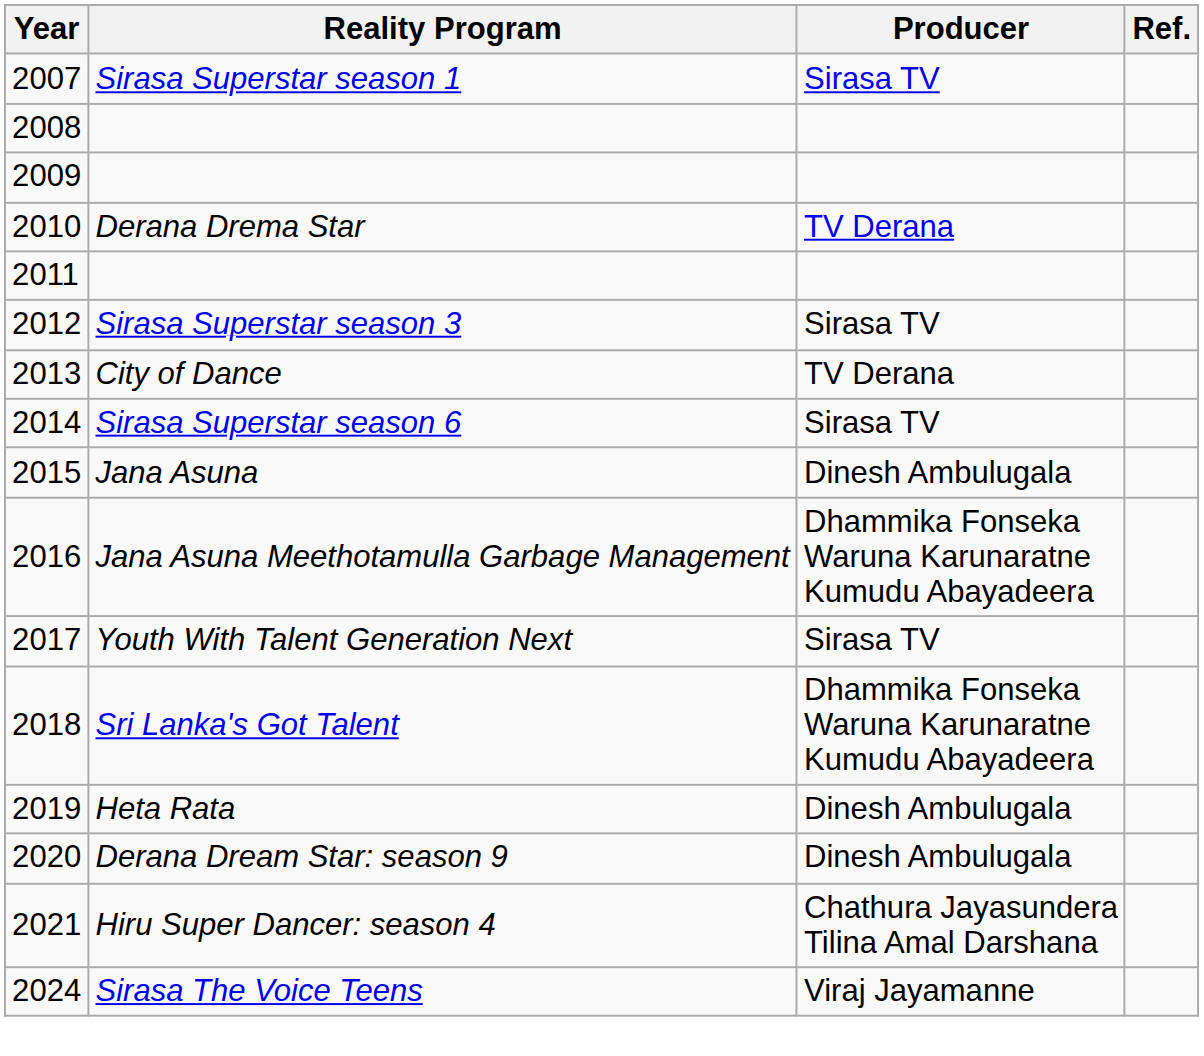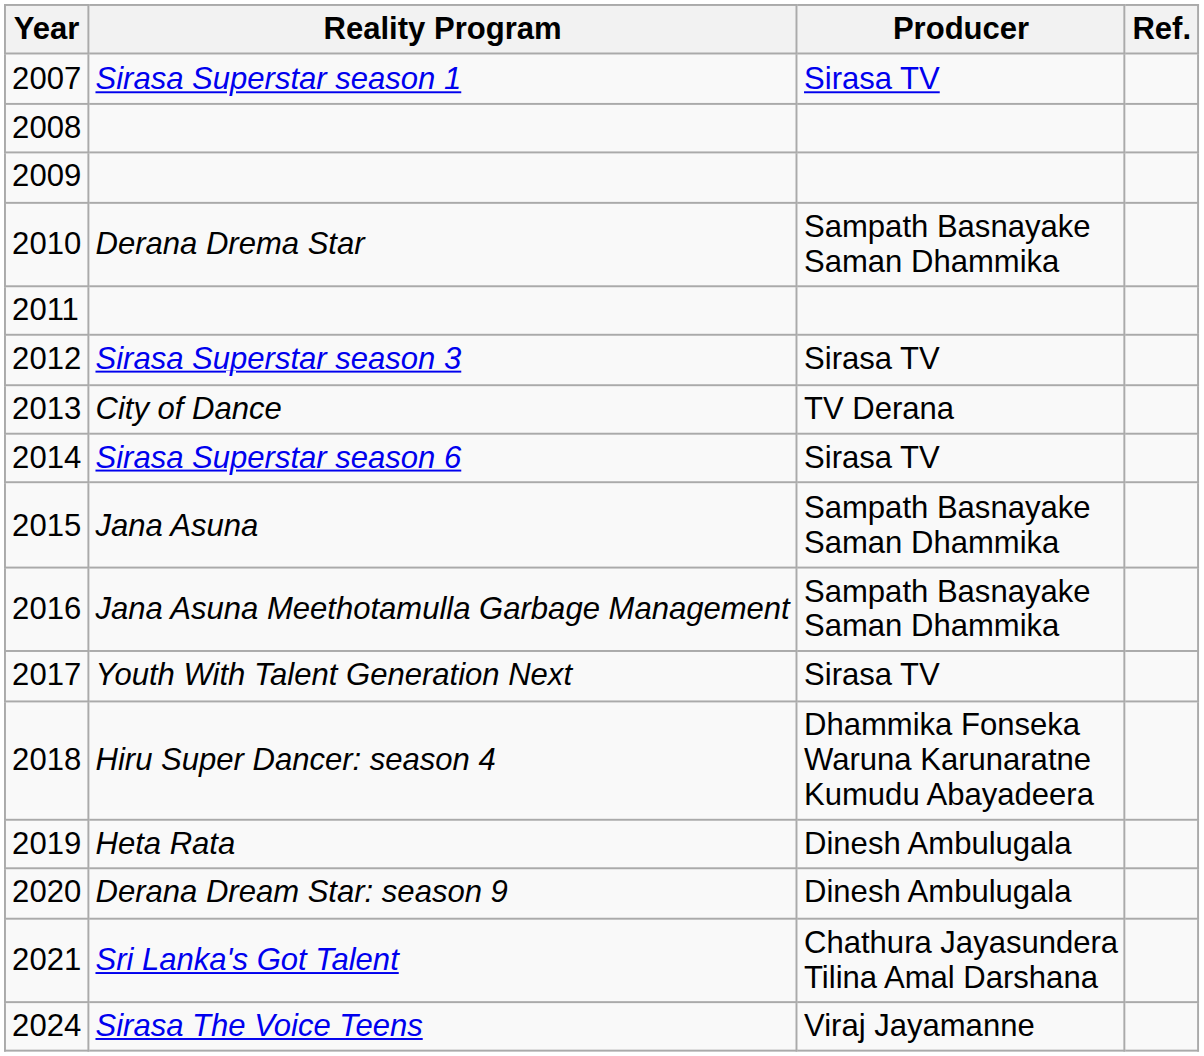 <table class="wikitable">
 <tr>
 <th>Year</th>
 <th>Reality Program</th>
 <th>Producer</th>
 <th>Ref.</th>
 </tr>
 <tr>
 <td>2007</td>
 <td><em><a href='#'>Sirasa Superstar season 1</a></em></td>
 <td><a href='#'>Sirasa TV</a></td>
 <td></td>
 </tr>
 <tr>
 <td>2008</td>
 <td></td>
 <td></td>
 <td></td>
 </tr>
 <tr>
 <td>2009</td>
 <td></td>
 <td></td>
 <td></td>
 </tr>
 <tr>
 <td>2010</td>
 <td><em>Derana Drema Star</em></td>
-<td><a href='#'>TV Derana</a></td>
+<td>Sampath Basnayake <br> Saman Dhammika</td>
 <td></td>
 </tr>
 <tr>
 <td>2011</td>
 <td></td>
 <td></td>
 </tr>
 <tr>
 <td>2012</td>
 <td><em><a href='#'>Sirasa Superstar season 3</a></em></td>
 <td>Sirasa TV</td>
 <td></td>
 </tr>
 <tr>
 <td>2013</td>
 <td><em>City of Dance</em></td>
 <td>TV Derana</td>
 <td></td>
 </tr>
 <tr>
 <td>2014</td>
 <td><em><a href='#'>Sirasa Superstar season 6</a></em></td>
 <td>Sirasa TV</td>
 <td></td>
 </tr>
 <tr>
 <td>2015</td>
 <td><em>Jana Asuna</em></td>
-<td>Dinesh Ambulugala</td>
+<td>Sampath Basnayake <br> Saman Dhammika</td>
 <td></td>
 </tr>
 <tr>
 <td>2016</td>
 <td><em>Jana Asuna Meethotamulla Garbage Management</em></td>
-<td>Dhammika Fonseka <br> Waruna Karunaratne <br> Kumudu Abayadeera</td>
+<td>Sampath Basnayake <br> Saman Dhammika</td>
 <td></td>
 </tr>
 <tr>
 <td>2017</td>
 <td><em>Youth With Talent Generation Next</em></td>
 <td>Sirasa TV</td>
 <td></td>
 </tr>
 <tr>
 <td>2018</td>
-<td><em><a href='#'>Sri Lanka's Got Talent</a></em></td>
+<td><em>Hiru Super Dancer: season 4</em></td>
 <td>Dhammika Fonseka <br> Waruna Karunaratne <br> Kumudu Abayadeera</td>
 <td></td>
 </tr>
 <tr>
 <td>2019</td>
 <td><em>Heta Rata</em></td>
 <td>Dinesh Ambulugala</td>
 <td></td>
 </tr>
 <tr>
 <td>2020</td>
 <td><em>Derana Dream Star: season 9</em></td>
 <td>Dinesh Ambulugala</td>
 <td></td>
 </tr>
 <tr>
 <td>2021</td>
-<td><em>Hiru Super Dancer: season 4</em></td>
+<td><em><a href='#'>Sri Lanka's Got Talent</a></em></td>
 <td>Chathura Jayasundera <br>Tilina Amal Darshana</td>
 <td></td>
 </tr>
 <tr>
 <td>2024</td>
 <td><em><a href='#'>Sirasa The Voice Teens</a></em></td>
 <td>Viraj Jayamanne</td>
 <td></td>
 </tr>
 </table>
